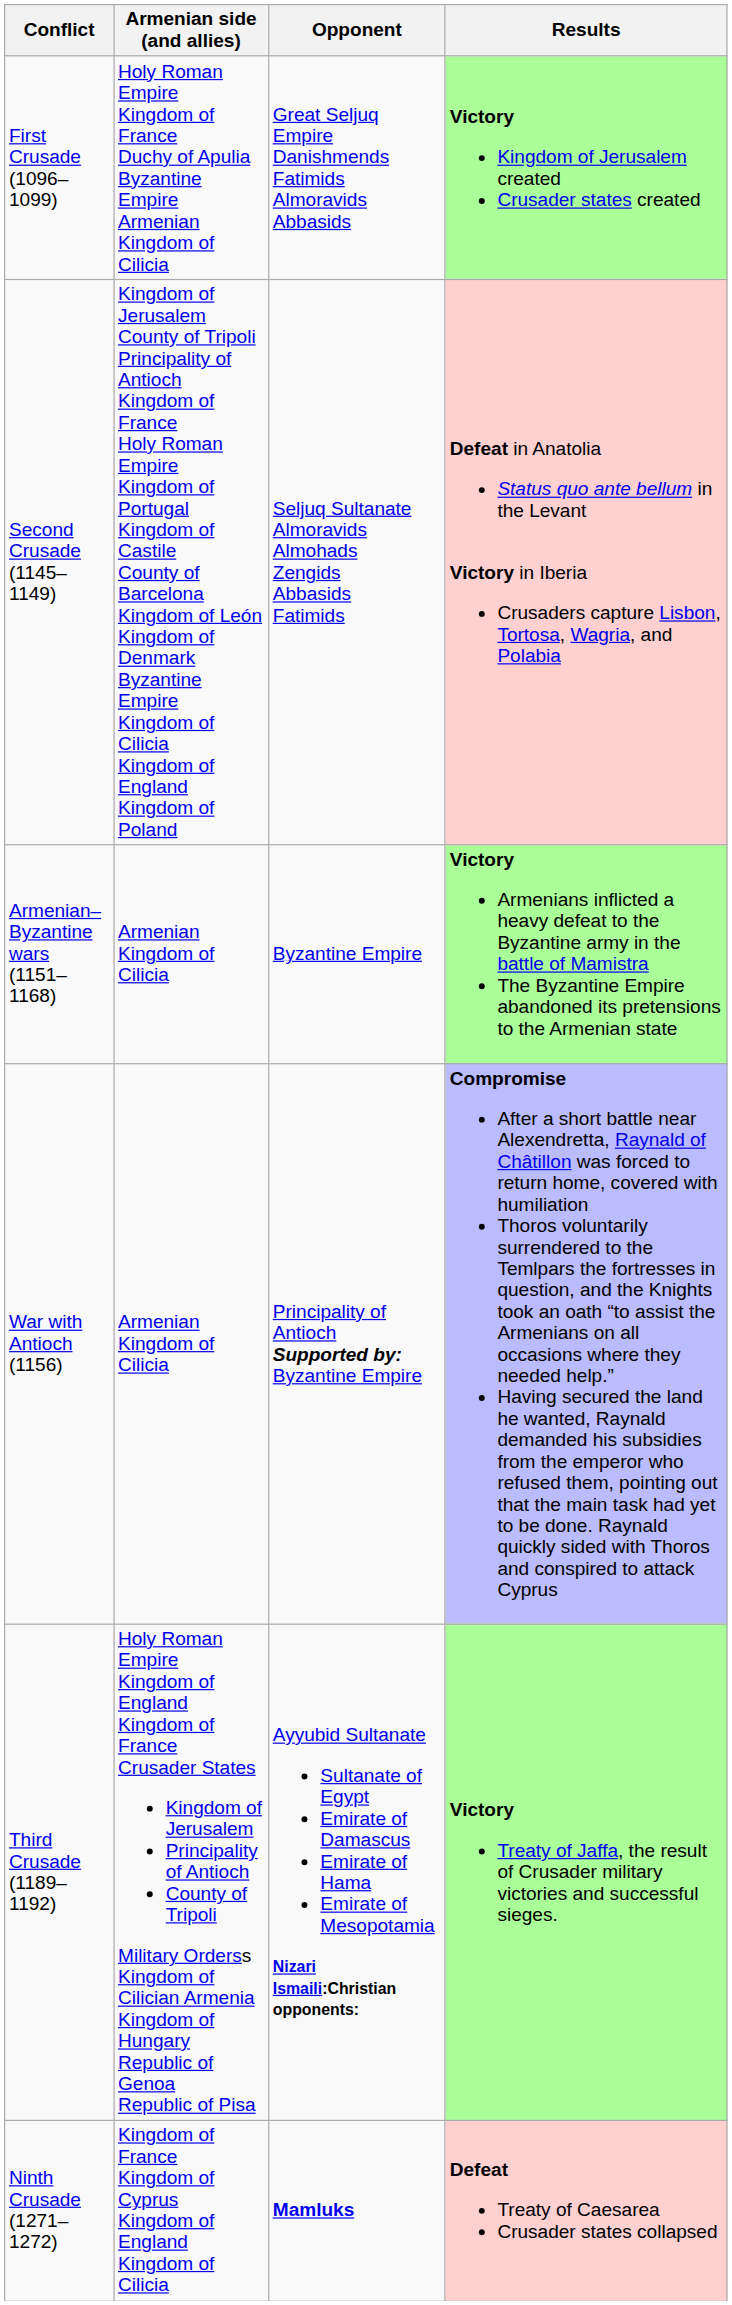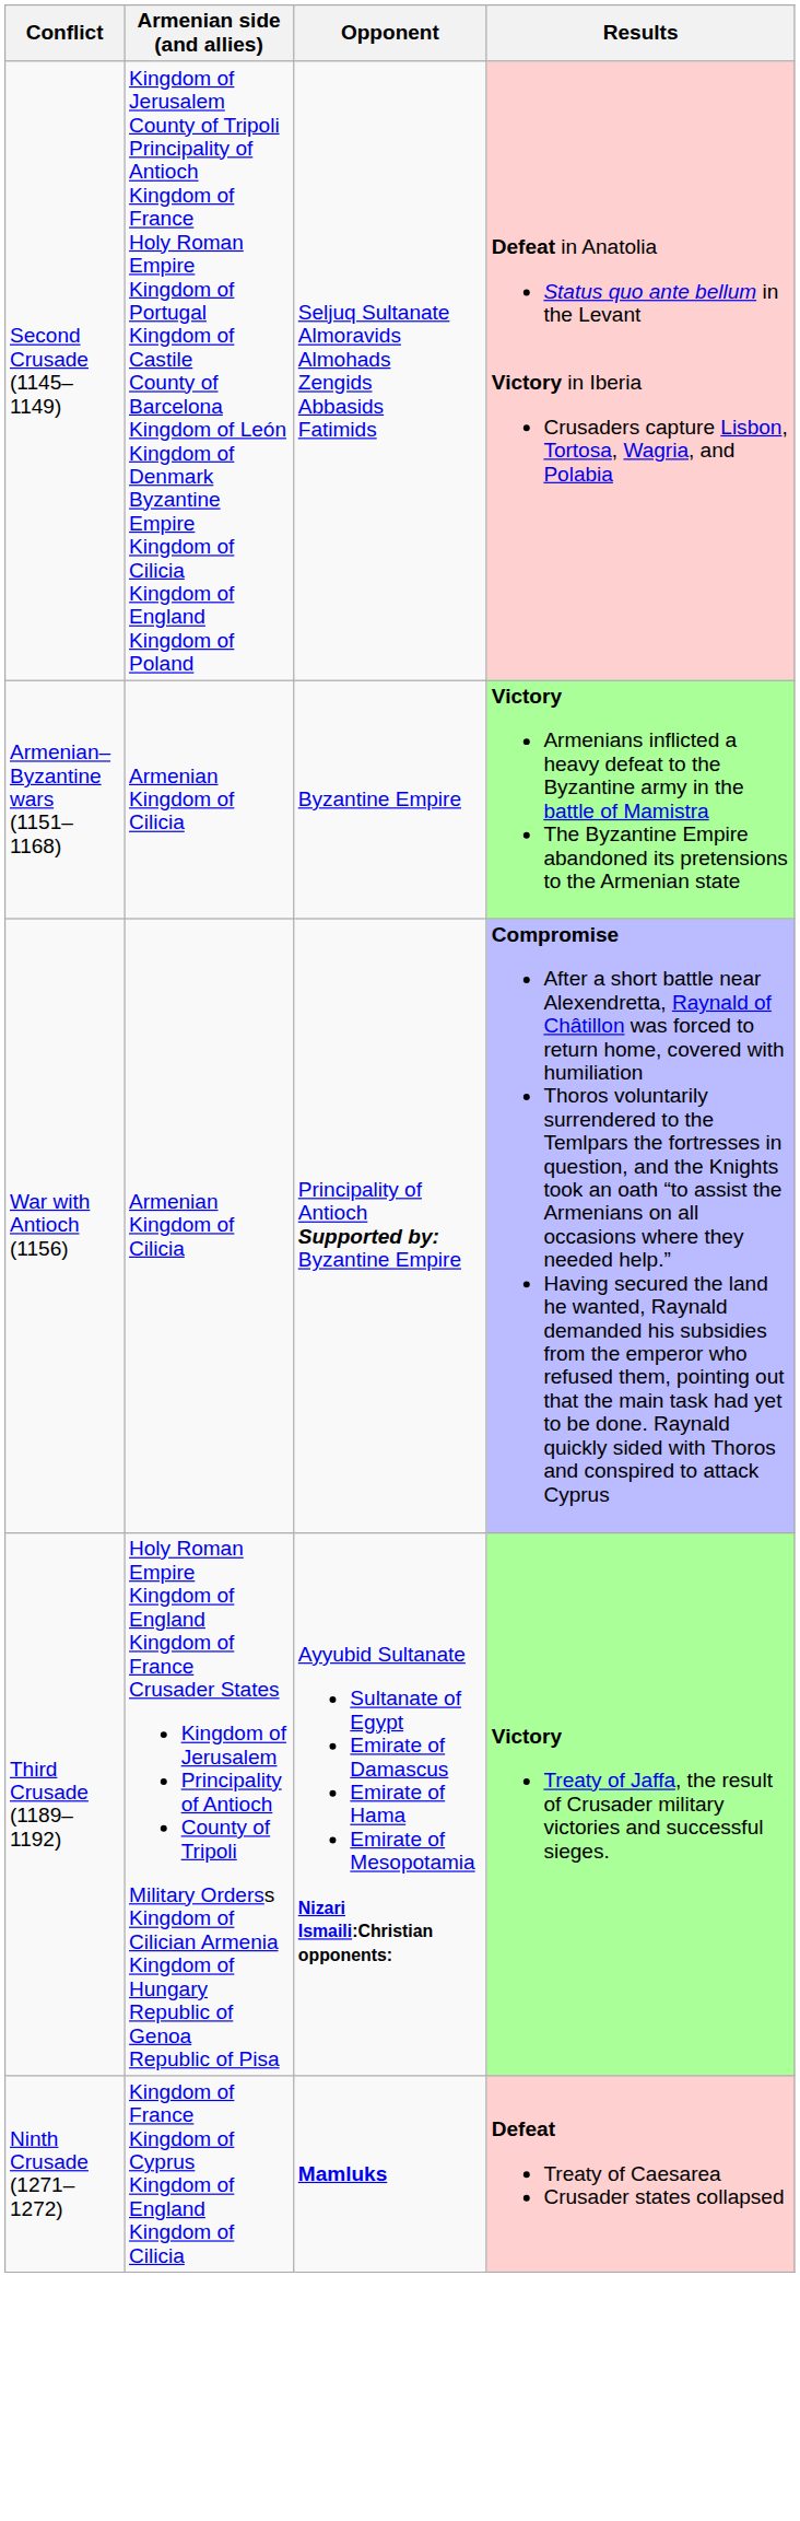 <table class="wikitable">
 <tr>
 <th>Conflict</th>
 <th>Armenian side (and allies)</th>
 <th>Opponent</th>
 <th>Results</th>
-</tr>
-<tr>
-<td><a href='#'>First Crusade</a> <br> (1096–1099)</td>
-<td> <a href='#'>Holy Roman Empire</a><br> <a href='#'>Kingdom of France</a><br> <a href='#'>Duchy of Apulia</a><br> <a href='#'>Byzantine Empire</a><br> <a href='#'>Armenian Kingdom of Cilicia</a></td>
-<td><a href='#'>Great Seljuq Empire</a><br><a href='#'>Danishmends</a><br><a href='#'>Fatimids</a><br> <a href='#'>Almoravids</a><br> <a href='#'>Abbasids</a></td>
-<td style="background:#AF9"><strong>Victory</strong><br><ul><li><a href='#'>Kingdom of Jerusalem</a> created</li><li><a href='#'>Crusader states</a> created</li></ul></td>
 </tr>
 <tr>
 <td><a href='#'>Second Crusade</a> <br> (1145–1149)</td>
 <td> <a href='#'>Kingdom of Jerusalem</a><br> <a href='#'>County of Tripoli</a><br> <a href='#'>Principality of Antioch</a><br> <a href='#'>Kingdom of France</a><br> <a href='#'>Holy Roman Empire</a><br> <a href='#'>Kingdom of Portugal</a><br> <a href='#'>Kingdom of Castile</a><br> <a href='#'>County of Barcelona</a><br> <a href='#'>Kingdom of León</a><br> <a href='#'>Kingdom of Denmark</a><br> <a href='#'>Byzantine Empire</a><br> <a href='#'>Kingdom of Cilicia</a><br> <a href='#'>Kingdom of England</a><br> <a href='#'>Kingdom of Poland</a></td>
 <td><a href='#'>Seljuq Sultanate</a><br> <a href='#'>Almoravids</a><br> <a href='#'>Almohads</a><br><a href='#'>Zengids</a><br>  <a href='#'>Abbasids</a><br><a href='#'>Fatimids</a></td>
 <td style="background:#FFD0D0"><strong>Defeat</strong> in Anatolia<br><ul><li><em><a href='#'>Status quo ante bellum</a></em> in the Levant</li></ul><br> <strong>Victory</strong> in Iberia<ul><li>Crusaders capture <a href='#'>Lisbon</a>, <a href='#'>Tortosa</a>, <a href='#'>Wagria</a>, and <a href='#'>Polabia</a></li></ul></td>
 </tr>
 <tr>
 <td><a href='#'>Armenian–Byzantine wars</a><br> (1151–1168)</td>
 <td> <a href='#'>Armenian Kingdom of Cilicia</a></td>
 <td><a href='#'>Byzantine Empire</a></td>
 <td style="background:#AF9"><strong>Victory</strong><br><ul><li>Armenians inflicted a heavy defeat to the Byzantine army in the <a href='#'>battle of Mamistra</a></li><li>The Byzantine Empire abandoned its pretensions to the Armenian state</li></ul></td>
 </tr>
 <tr>
 <td><a href='#'>War with Antioch</a><br> (1156)</td>
 <td> <a href='#'>Armenian Kingdom of Cilicia</a></td>
 <td> <a href='#'>Principality of Antioch</a><br><strong><em>Supported by:</em></strong><br><a href='#'>Byzantine Empire</a></td>
 <td style="background:#BBF"><strong>Compromise</strong><br><ul><li>After a short battle near Alexendretta, <a href='#'>Raynald of Châtillon</a> was forced to return home, covered with humiliation</li><li>Thoros voluntarily surrendered to the Temlpars the fortresses in question, and the Knights took an oath “to assist the Armenians on all occasions where they needed help.”</li><li>Having secured the land he wanted, Raynald demanded his subsidies from the emperor who refused them, pointing out that the main task had yet to be done. Raynald quickly sided with Thoros and conspired to attack Cyprus</li></ul></td>
 </tr>
 <tr>
 <td><a href='#'>Third Crusade</a> <br> (1189–1192)</td>
 <td> <a href='#'>Holy Roman Empire</a><br> <a href='#'>Kingdom of England</a><br> <a href='#'>Kingdom of France</a><br><a href='#'>Crusader States</a><br><ul><li> <a href='#'>Kingdom of Jerusalem</a></li><li> <a href='#'>Principality of Antioch</a></li><li> <a href='#'>County of Tripoli</a></li></ul><a href='#'>Military Orders</a>s<br> <a href='#'>Kingdom of Cilician Armenia</a><br> <a href='#'>Kingdom of Hungary</a><br> <a href='#'>Republic of Genoa</a><br> <a href='#'>Republic of Pisa</a></td>
 <td><a href='#'>Ayyubid Sultanate</a><br><ul><li><a href='#'>Sultanate of Egypt</a></li><li><a href='#'>Emirate of Damascus</a></li><li><a href='#'>Emirate of Hama</a></li><li><a href='#'>Emirate of Mesopotamia</a></li></ul><small><strong><a href='#'>Nizari Ismaili</a>:</strong></small><small><strong>Christian opponents:</strong></small></td>
 <td style="background:#AF9"><strong>Victory</strong><br><ul><li><a href='#'>Treaty of Jaffa</a>, the result of Crusader military victories and successful sieges.</li></ul></td>
 </tr>
 <tr>
 <td><a href='#'>Ninth Crusade</a> <br> (1271–1272)</td>
 <td> <a href='#'>Kingdom of France</a><br> <a href='#'>Kingdom of Cyprus</a><br> <a href='#'>Kingdom of England</a><br> <a href='#'>Kingdom of Cilicia</a></td>
 <td><strong> <a href='#'>Mamluks</a></strong></td>
 <td style="background:#FFD0D0"><strong>Defeat</strong><br><ul><li>Treaty of Caesarea</li><li>Crusader states collapsed</li></ul></td>
 </tr>
 </table>
